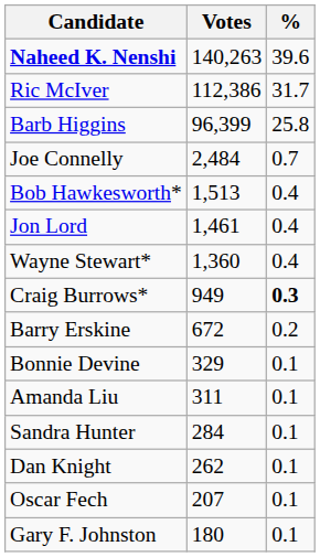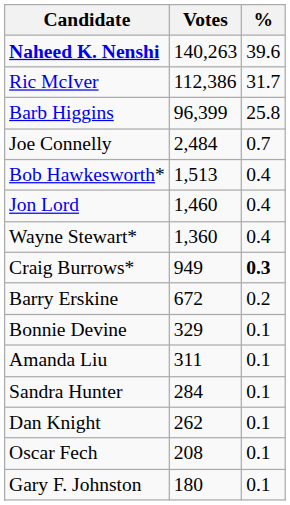 <table class="wikitable">
 <tr>
 <th>Candidate</th>
 <th>Votes</th>
 <th>%</th>
 </tr>
 <tr>
 <td><strong><a href='#'>Naheed K. Nenshi</a></strong></td>
 <td>140,263</td>
 <td>39.6</td>
 </tr>
 <tr>
 <td><a href='#'>Ric McIver</a></td>
 <td>112,386</td>
 <td>31.7</td>
 </tr>
 <tr>
 <td><a href='#'>Barb Higgins</a></td>
 <td>96,399</td>
 <td>25.8</td>
 </tr>
 <tr>
 <td>Joe Connelly</td>
 <td>2,484</td>
 <td>0.7</td>
 </tr>
 <tr>
 <td><a href='#'>Bob Hawkesworth</a>*</td>
 <td>1,513</td>
 <td>0.4</td>
 </tr>
 <tr>
 <td><a href='#'>Jon Lord</a></td>
-<td>1,461</td>
+<td>1,460</td>
 <td>0.4</td>
 </tr>
 <tr>
 <td>Wayne Stewart*</td>
 <td>1,360</td>
 <td>0.4</td>
 </tr>
 <tr>
 <td>Craig Burrows*</td>
 <td>949</td>
 <td><strong>0.3</strong></td>
 </tr>
 <tr>
 <td>Barry Erskine</td>
 <td>672</td>
 <td>0.2</td>
 </tr>
 <tr>
 <td>Bonnie Devine</td>
 <td>329</td>
 <td>0.1</td>
 </tr>
 <tr>
 <td>Amanda Liu</td>
 <td>311</td>
 <td>0.1</td>
 </tr>
 <tr>
 <td>Sandra Hunter</td>
 <td>284</td>
 <td>0.1</td>
 </tr>
 <tr>
 <td>Dan Knight</td>
 <td>262</td>
 <td>0.1</td>
 </tr>
 <tr>
 <td>Oscar Fech</td>
-<td>207</td>
+<td>208</td>
 <td>0.1</td>
 </tr>
 <tr>
 <td>Gary F. Johnston</td>
 <td>180</td>
 <td>0.1</td>
 </tr>
 </table>
